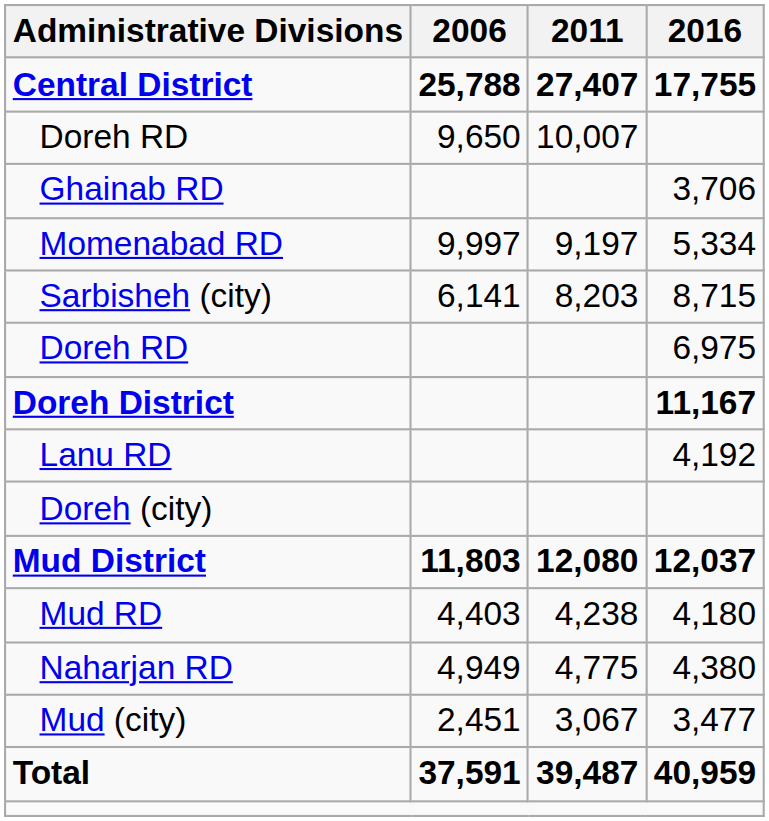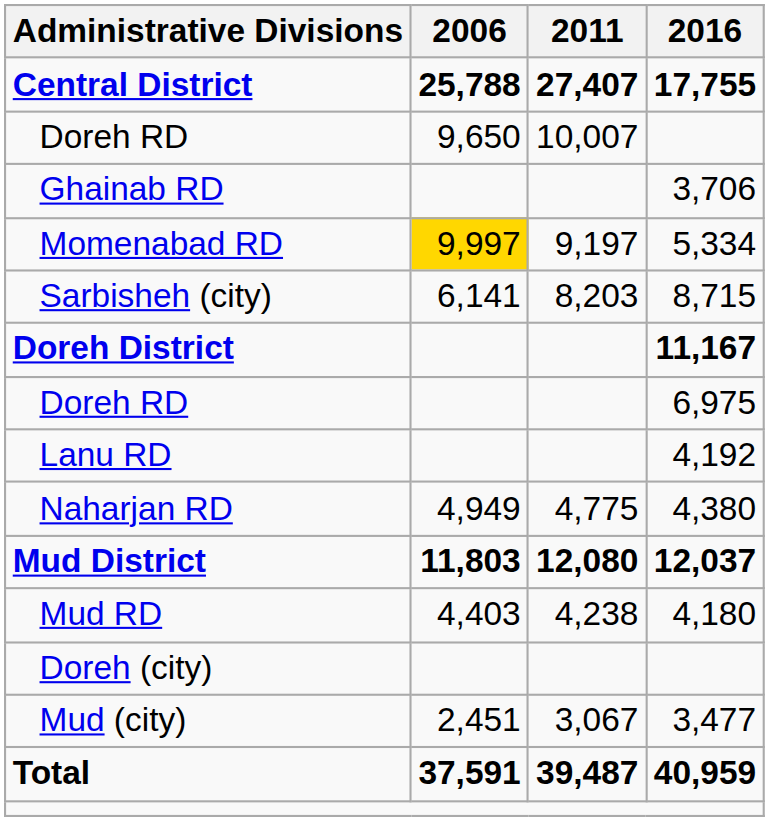 <table class="wikitable">
 <tr>
 <th>Administrative Divisions</th>
 <th>2006</th>
 <th>2011</th>
 <th>2016</th>
 </tr>
 <tr>
 <td><strong><a href='#'>Central District</a></strong></td>
 <td style="text-align: right;"><strong>25,788</strong></td>
 <td style="text-align: right;"><strong>27,407</strong></td>
 <td style="text-align: right;"><strong>17,755</strong></td>
 </tr>
 <tr>
 <td style="padding-left: 1em;">Doreh RD</td>
 <td style="text-align: right;">9,650</td>
 <td style="text-align: right;">10,007</td>
 <td style="text-align: right;"></td>
 </tr>
 <tr>
 <td style="padding-left: 1em;"><a href='#'>Ghainab RD</a></td>
 <td style="text-align: right;"></td>
 <td style="text-align: right;"></td>
 <td style="text-align: right;">3,706</td>
 </tr>
 <tr>
 <td style="padding-left: 1em;"><a href='#'>Momenabad RD</a></td>
-<td style="text-align: right;">9,997</td>
+<td style="background: gold; text-align: right;">9,997</td>
 <td style="text-align: right;">9,197</td>
 <td style="text-align: right;">5,334</td>
 </tr>
 <tr>
 <td style="padding-left: 1em;"><a href='#'>Sarbisheh</a> (city)</td>
 <td style="text-align: right;">6,141</td>
 <td style="text-align: right;">8,203</td>
 <td style="text-align: right;">8,715</td>
 </tr>
 <tr>
+<td><strong><a href='#'>Doreh District</a></strong></td>
+<td style="text-align: right;"></td>
+<td style="text-align: right;"></td>
+<td style="text-align: right;"><strong>11,167</strong></td>
+</tr>
+<tr>
 <td style="padding-left: 1em;"><a href='#'>Doreh RD</a></td>
 <td style="text-align: right;"></td>
 <td style="text-align: right;"></td>
 <td style="text-align: right;">6,975</td>
-</tr>
-<tr>
-<td><strong><a href='#'>Doreh District</a></strong></td>
-<td style="text-align: right;"></td>
-<td style="text-align: right;"></td>
-<td style="text-align: right;"><strong>11,167</strong></td>
 </tr>
 <tr>
 <td style="padding-left: 1em;"><a href='#'>Lanu RD</a></td>
 <td style="text-align: right;"></td>
 <td style="text-align: right;"></td>
 <td style="text-align: right;">4,192</td>
 </tr>
 <tr>
-<td style="padding-left: 1em;"><a href='#'>Doreh</a> (city)</td>
-<td style="text-align: right;"></td>
-<td style="text-align: right;"></td>
-<td style="text-align: right;"></td>
+<td style="padding-left: 1em;"><a href='#'>Naharjan RD</a></td>
+<td style="text-align: right;">4,949</td>
+<td style="text-align: right;">4,775</td>
+<td style="text-align: right;">4,380</td>
 </tr>
 <tr>
 <td><strong><a href='#'>Mud District</a></strong></td>
 <td style="text-align: right;"><strong>11,803</strong></td>
 <td style="text-align: right;"><strong>12,080</strong></td>
 <td style="text-align: right;"><strong>12,037</strong></td>
 </tr>
 <tr>
 <td style="padding-left: 1em;"><a href='#'>Mud RD</a></td>
 <td style="text-align: right;">4,403</td>
 <td style="text-align: right;">4,238</td>
 <td style="text-align: right;">4,180</td>
 </tr>
 <tr>
-<td style="padding-left: 1em;"><a href='#'>Naharjan RD</a></td>
-<td style="text-align: right;">4,949</td>
-<td style="text-align: right;">4,775</td>
-<td style="text-align: right;">4,380</td>
+<td style="padding-left: 1em;"><a href='#'>Doreh</a> (city)</td>
+<td style="text-align: right;"></td>
+<td style="text-align: right;"></td>
+<td style="text-align: right;"></td>
 </tr>
 <tr>
 <td style="padding-left: 1em;"><a href='#'>Mud</a> (city)</td>
 <td style="text-align: right;">2,451</td>
 <td style="text-align: right;">3,067</td>
 <td style="text-align: right;">3,477</td>
 </tr>
 <tr>
 <td><strong>Total</strong></td>
 <td style="text-align: right;"><strong>37,591</strong></td>
 <td style="text-align: right;"><strong>39,487</strong></td>
 <td style="text-align: right;"><strong>40,959</strong></td>
 </tr>
 <tr>
 <td colspan=4></td>
 </tr>
 </table>
